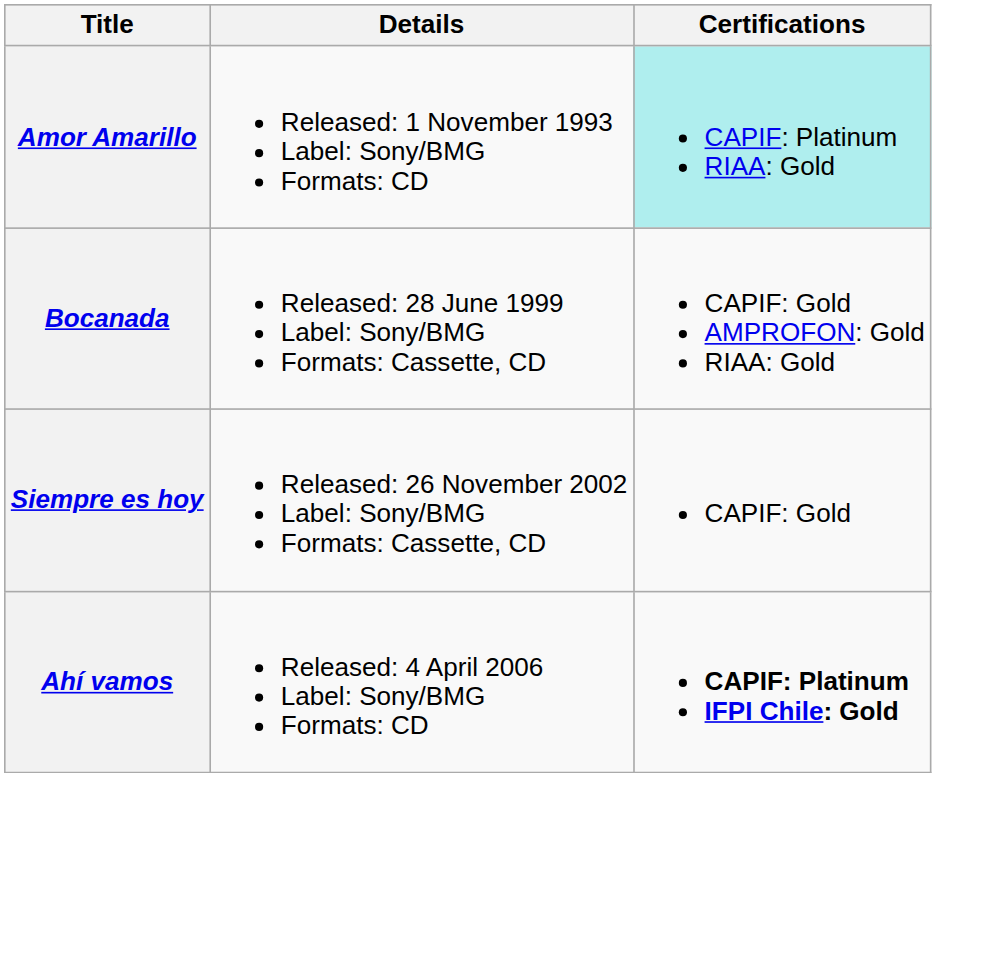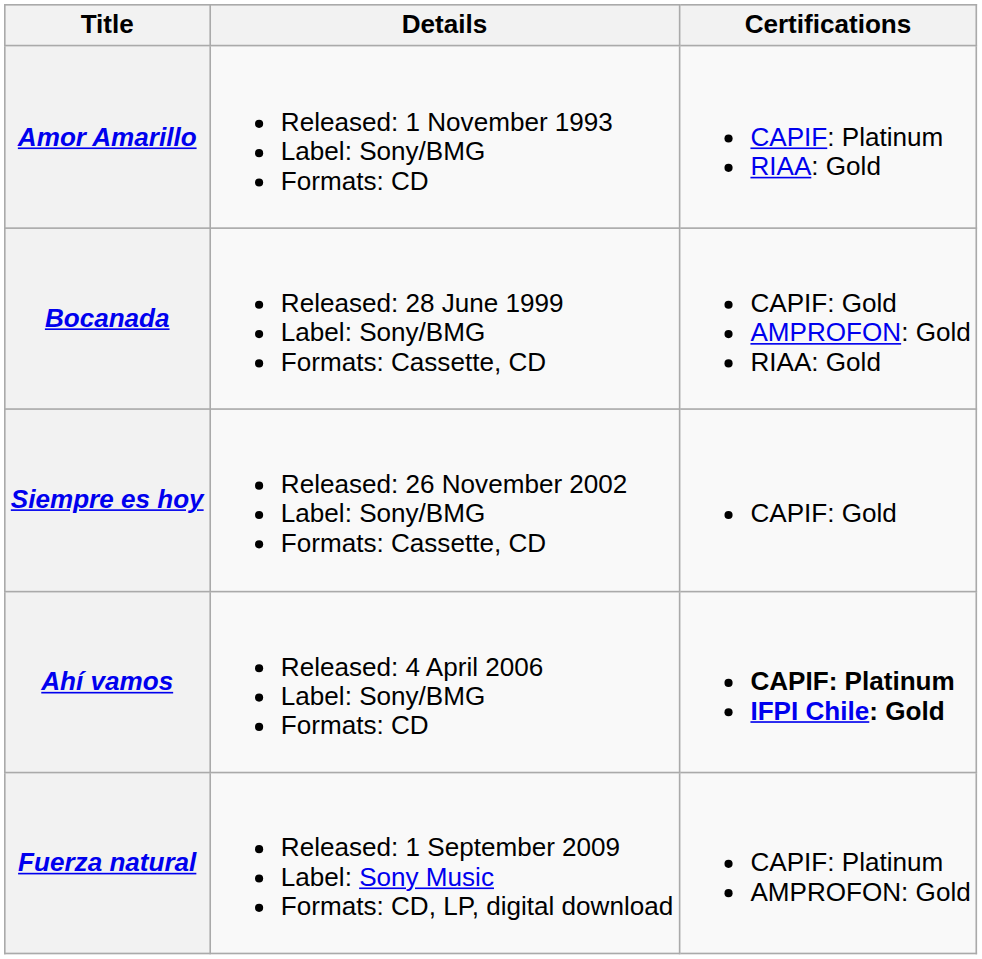 <table class="wikitable plainrowheaders" text-align: center; width:50%;">
 <tr>
 <th scope="col">Title</th>
 <th scope="col">Details</th>
 <th scope="col">Certifications</th>
 </tr>
 <tr>
 <th scope="row"><em><a href='#'>Amor Amarillo</a></em></th>
 <td><br><ul><li>Released: 1 November 1993</li><li>Label: Sony/BMG</li><li>Formats: CD</li></ul></td>
-<td style="background: paleturquoise;"><br><ul><li><a href='#'>CAPIF</a>: Platinum</li><li><a href='#'>RIAA</a>: Gold </li></ul></td>
+<td><br><ul><li><a href='#'>CAPIF</a>: Platinum</li><li><a href='#'>RIAA</a>: Gold </li></ul></td>
 </tr>
 <tr>
 <th scope="row"><em><a href='#'>Bocanada</a></em></th>
 <td><br><ul><li>Released: 28 June 1999</li><li>Label: Sony/BMG</li><li>Formats: Cassette, CD</li></ul></td>
 <td><br><ul><li>CAPIF: Gold</li><li><a href='#'>AMPROFON</a>: Gold</li><li>RIAA: Gold </li></ul></td>
 </tr>
 <tr>
 <th scope="row"><em><a href='#'>Siempre es hoy</a></em></th>
 <td><br><ul><li>Released: 26 November 2002</li><li>Label: Sony/BMG</li><li>Formats: Cassette, CD</li></ul></td>
 <td><br><ul><li>CAPIF: Gold</li></ul></td>
 </tr>
 <tr>
 <th scope="row"><em><a href='#'>Ahí vamos</a></em></th>
 <td><br><ul><li>Released: 4 April 2006</li><li>Label: Sony/BMG</li><li>Formats: CD</li></ul></td>
 <td><strong><br><ul><li>CAPIF: Platinum</li><li><a href='#'>IFPI Chile</a>: Gold</li></ul></strong></td>
 </tr>
+<tr>
+<th scope="row"><em><a href='#'>Fuerza natural</a></em></th>
+<td><br><ul><li>Released: 1 September 2009</li><li>Label: <a href='#'>Sony Music</a></li><li>Formats: CD, LP, digital download</li></ul></td>
+<td><br><ul><li>CAPIF: Platinum</li><li>AMPROFON: Gold</li></ul></td>
+</tr>
 </table>
